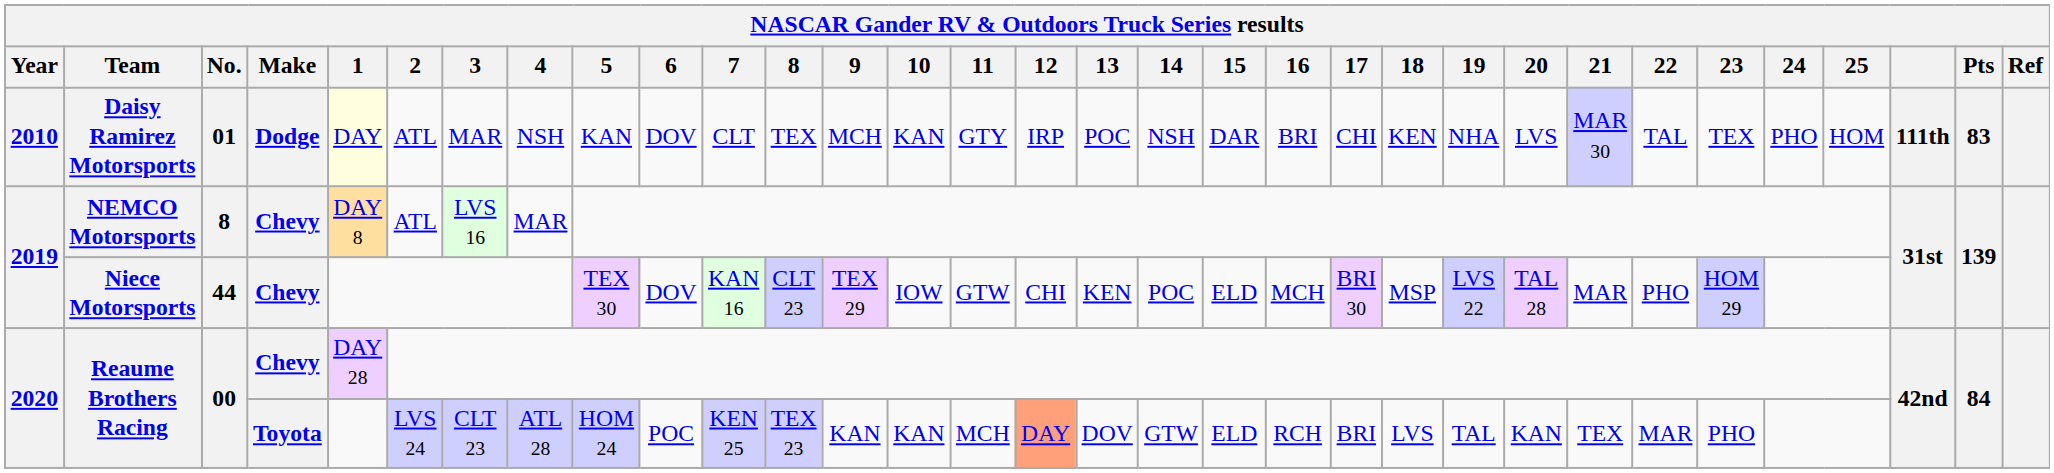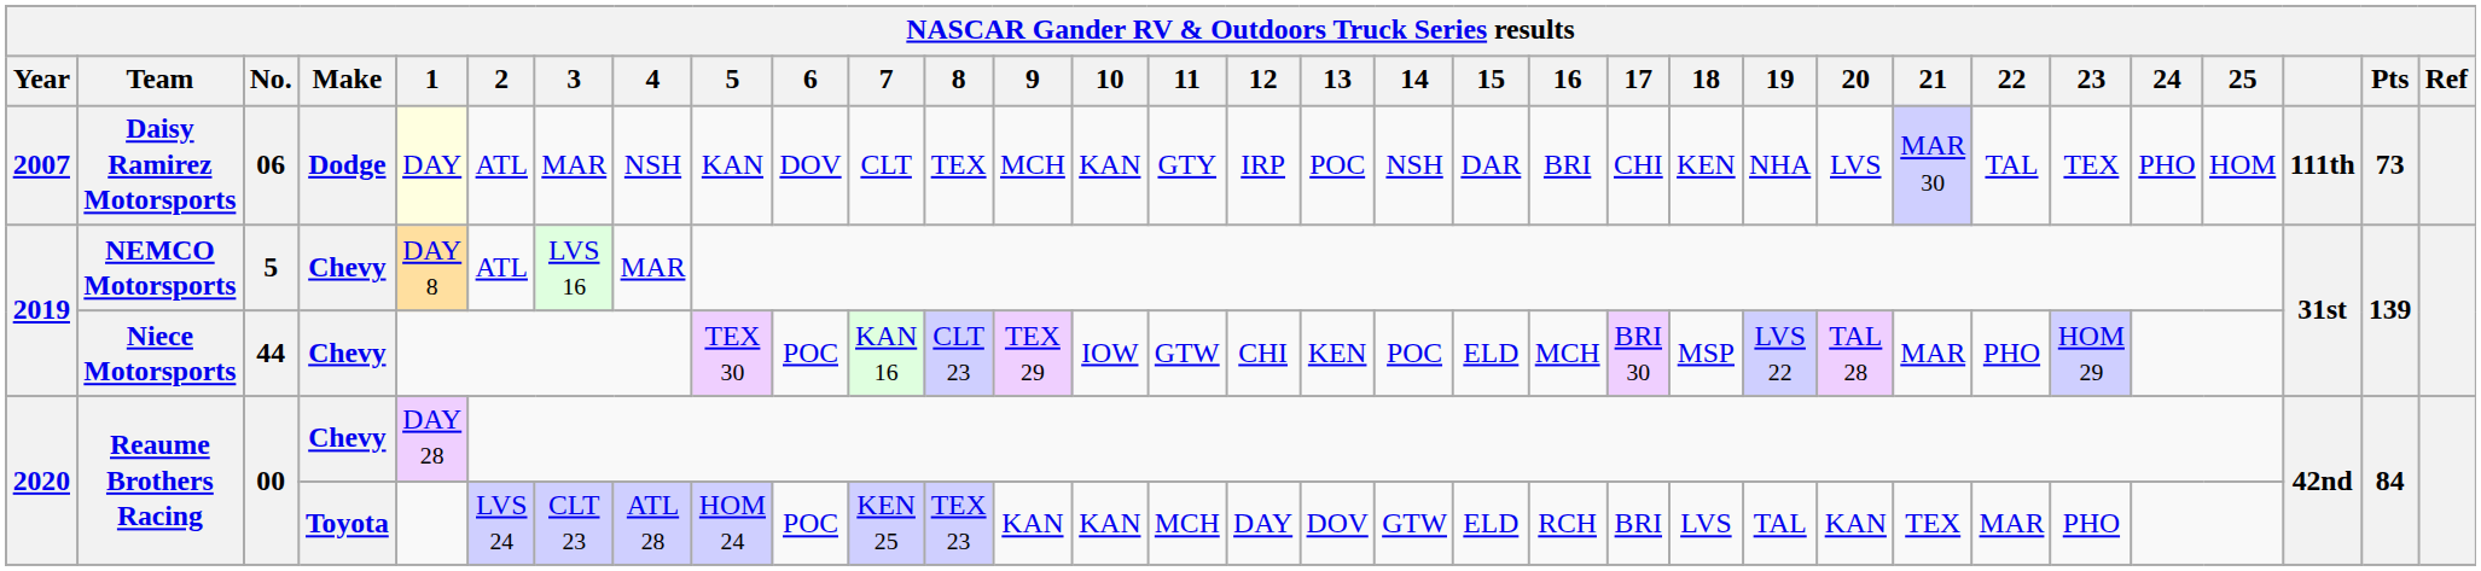 <table class="wikitable" style="text-align:center; font-size:75%">
 <tr>
 <th colspan=45><a href='#'>NASCAR Gander RV & Outdoors Truck Series</a> results</th>
 </tr>
 <tr>
 <th>Year</th>
 <th>Team</th>
 <th>No.</th>
 <th>Make</th>
 <th>1</th>
 <th>2</th>
 <th>3</th>
 <th>4</th>
 <th>5</th>
 <th>6</th>
 <th>7</th>
 <th>8</th>
 <th>9</th>
 <th>10</th>
 <th>11</th>
 <th>12</th>
 <th>13</th>
 <th>14</th>
 <th>15</th>
 <th>16</th>
 <th>17</th>
 <th>18</th>
 <th>19</th>
 <th>20</th>
 <th>21</th>
 <th>22</th>
 <th>23</th>
 <th>24</th>
 <th>25</th>
 <th></th>
 <th>Pts</th>
 <th>Ref</th>
 </tr>
 <tr>
-<th><a href='#'>2010</a></th>
+<th><a href='#'>2007</a></th>
 <th><a href='#'>Daisy Ramirez Motorsports</a></th>
-<th>01</th>
+<th>06</th>
 <th><a href='#'>Dodge</a></th>
 <td style="background: lightyellow;"><a href='#'>DAY</a></td>
 <td><a href='#'>ATL</a></td>
 <td><a href='#'>MAR</a></td>
 <td><a href='#'>NSH</a></td>
 <td><a href='#'>KAN</a></td>
 <td><a href='#'>DOV</a></td>
 <td><a href='#'>CLT</a></td>
 <td><a href='#'>TEX</a></td>
 <td><a href='#'>MCH</a></td>
 <td><a href='#'>KAN</a></td>
 <td><a href='#'>GTY</a></td>
 <td><a href='#'>IRP</a></td>
 <td><a href='#'>POC</a></td>
 <td><a href='#'>NSH</a></td>
 <td><a href='#'>DAR</a></td>
 <td><a href='#'>BRI</a></td>
 <td><a href='#'>CHI</a></td>
 <td><a href='#'>KEN</a></td>
 <td><a href='#'>NHA</a></td>
 <td><a href='#'>LVS</a></td>
 <td style="background:#CFCFFF;"><a href='#'>MAR</a><br><small>30</small></td>
 <td><a href='#'>TAL</a></td>
 <td><a href='#'>TEX</a></td>
 <td><a href='#'>PHO</a></td>
 <td><a href='#'>HOM</a></td>
 <th>111th</th>
-<th>83</th>
+<th>73</th>
 <th></th>
 </tr>
 <tr>
 <th rowspan=2><a href='#'>2019</a></th>
 <th><a href='#'>NEMCO Motorsports</a></th>
-<th>8</th>
+<th>5</th>
 <th><a href='#'>Chevy</a></th>
 <td style="background:#FFDF9F;"><a href='#'>DAY</a><br><small>8</small></td>
 <td><a href='#'>ATL</a></td>
 <td style="background:#DFFFDF;"><a href='#'>LVS</a><br><small>16</small></td>
 <td><a href='#'>MAR</a></td>
 <td colspan=21></td>
 <th rowspan=2>31st</th>
 <th rowspan=2>139</th>
 <th rowspan=2></th>
 </tr>
 <tr>
 <th><a href='#'>Niece Motorsports</a></th>
 <th>44</th>
 <th><a href='#'>Chevy</a></th>
 <td colspan=4></td>
 <td style="background:#EFCFFF;"><a href='#'>TEX</a><br><small>30</small></td>
-<td><a href='#'>DOV</a></td>
+<td><a href='#'>POC</a></td>
 <td style="background:#DFFFDF;"><a href='#'>KAN</a><br><small>16</small></td>
 <td style="background:#CFCFFF;"><a href='#'>CLT</a><br><small>23</small></td>
 <td style="background:#EFCFFF;"><a href='#'>TEX</a><br><small>29</small></td>
 <td><a href='#'>IOW</a></td>
 <td><a href='#'>GTW</a></td>
 <td><a href='#'>CHI</a></td>
 <td><a href='#'>KEN</a></td>
 <td><a href='#'>POC</a></td>
 <td><a href='#'>ELD</a></td>
 <td><a href='#'>MCH</a></td>
 <td style="background:#EFCFFF;"><a href='#'>BRI</a><br><small>30</small></td>
 <td><a href='#'>MSP</a></td>
 <td style="background:#CFCFFF;"><a href='#'>LVS</a><br><small>22</small></td>
 <td style="background:#EFCFFF;"><a href='#'>TAL</a><br><small>28</small></td>
 <td><a href='#'>MAR</a></td>
 <td><a href='#'>PHO</a></td>
 <td style="background:#CFCFFF;"><a href='#'>HOM</a><br><small>29</small></td>
 <td colspan=2></td>
 </tr>
 <tr>
 <th rowspan=2><a href='#'>2020</a></th>
 <th rowspan=2><a href='#'>Reaume Brothers Racing</a></th>
 <th rowspan=2>00</th>
 <th><a href='#'>Chevy</a></th>
 <td style="background:#EFCFFF;"><a href='#'>DAY</a><br><small>28</small></td>
 <td colspan=24></td>
 <th rowspan=2>42nd</th>
 <th rowspan=2>84</th>
 <th rowspan=2></th>
 </tr>
 <tr>
 <th><a href='#'>Toyota</a></th>
 <td></td>
 <td style="background:#CFCFFF;"><a href='#'>LVS</a><br><small>24</small></td>
 <td style="background:#CFCFFF;"><a href='#'>CLT</a><br><small>23</small></td>
 <td style="background:#CFCFFF;"><a href='#'>ATL</a><br><small>28</small></td>
 <td style="background:#CFCFFF;"><a href='#'>HOM</a><br><small>24</small></td>
 <td><a href='#'>POC</a></td>
 <td style="background:#CFCFFF;"><a href='#'>KEN</a><br><small>25</small></td>
 <td style="background:#CFCFFF;"><a href='#'>TEX</a><br><small>23</small></td>
 <td><a href='#'>KAN</a></td>
 <td><a href='#'>KAN</a></td>
 <td><a href='#'>MCH</a></td>
-<td style="background: lightsalmon;"><a href='#'>DAY</a></td>
+<td><a href='#'>DAY</a></td>
 <td><a href='#'>DOV</a></td>
 <td><a href='#'>GTW</a></td>
 <td><a href='#'>ELD</a></td>
 <td><a href='#'>RCH</a></td>
 <td><a href='#'>BRI</a></td>
 <td><a href='#'>LVS</a></td>
 <td><a href='#'>TAL</a></td>
 <td><a href='#'>KAN</a></td>
 <td><a href='#'>TEX</a></td>
 <td><a href='#'>MAR</a></td>
 <td><a href='#'>PHO</a></td>
 <td colspan=2></td>
 </tr>
 </table>
